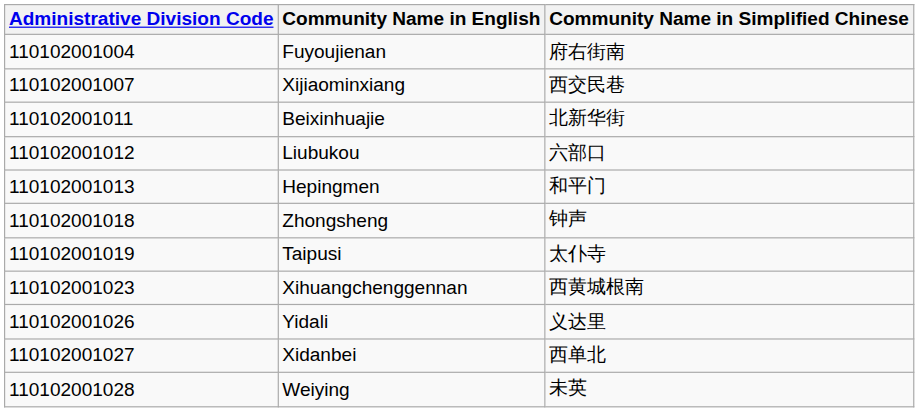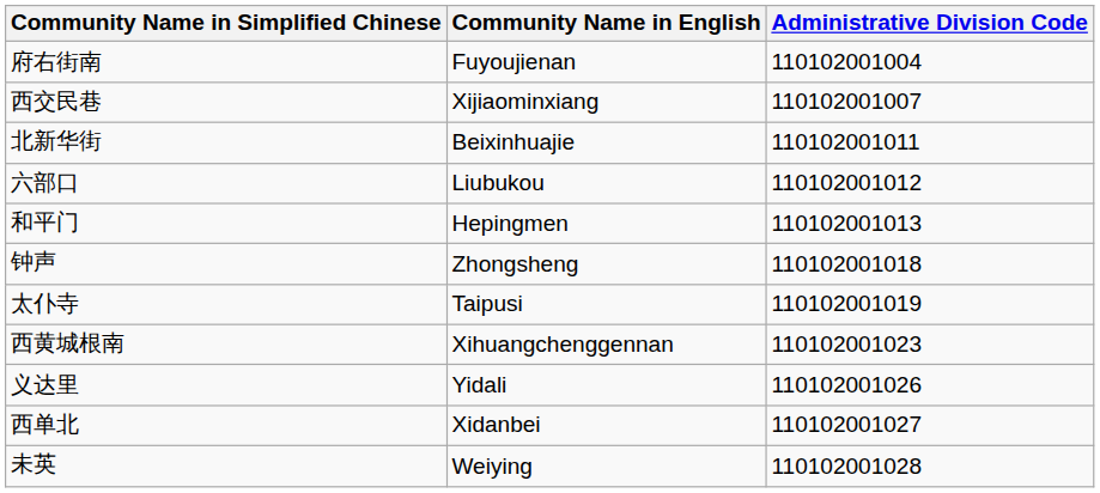 <table class="wikitable sortable">
 <tr>
+<th>Community Name in Simplified Chinese</th>
+<th>Community Name in English</th>
 <th><a href='#'>Administrative Division Code</a></th>
-<th>Community Name in English</th>
-<th>Community Name in Simplified Chinese</th>
 </tr>
 <tr>
+<td>府右街南</td>
+<td>Fuyoujienan</td>
 <td>110102001004</td>
-<td>Fuyoujienan</td>
-<td>府右街南</td>
 </tr>
 <tr>
+<td>西交民巷</td>
+<td>Xijiaominxiang</td>
 <td>110102001007</td>
-<td>Xijiaominxiang</td>
-<td>西交民巷</td>
 </tr>
 <tr>
+<td>北新华街</td>
+<td>Beixinhuajie</td>
 <td>110102001011</td>
-<td>Beixinhuajie</td>
-<td>北新华街</td>
 </tr>
 <tr>
+<td>六部口</td>
+<td>Liubukou</td>
 <td>110102001012</td>
-<td>Liubukou</td>
-<td>六部口</td>
 </tr>
 <tr>
+<td>和平门</td>
+<td>Hepingmen</td>
 <td>110102001013</td>
-<td>Hepingmen</td>
-<td>和平门</td>
 </tr>
 <tr>
+<td>钟声</td>
+<td>Zhongsheng</td>
 <td>110102001018</td>
-<td>Zhongsheng</td>
-<td>钟声</td>
 </tr>
 <tr>
+<td>太仆寺</td>
+<td>Taipusi</td>
 <td>110102001019</td>
-<td>Taipusi</td>
-<td>太仆寺</td>
 </tr>
 <tr>
+<td>西黄城根南</td>
+<td>Xihuangchenggennan</td>
 <td>110102001023</td>
-<td>Xihuangchenggennan</td>
-<td>西黄城根南</td>
 </tr>
 <tr>
+<td>义达里</td>
+<td>Yidali</td>
 <td>110102001026</td>
-<td>Yidali</td>
-<td>义达里</td>
 </tr>
 <tr>
+<td>西单北</td>
+<td>Xidanbei</td>
 <td>110102001027</td>
-<td>Xidanbei</td>
-<td>西单北</td>
 </tr>
 <tr>
+<td>未英</td>
+<td>Weiying</td>
 <td>110102001028</td>
-<td>Weiying</td>
-<td>未英</td>
 </tr>
 </table>
